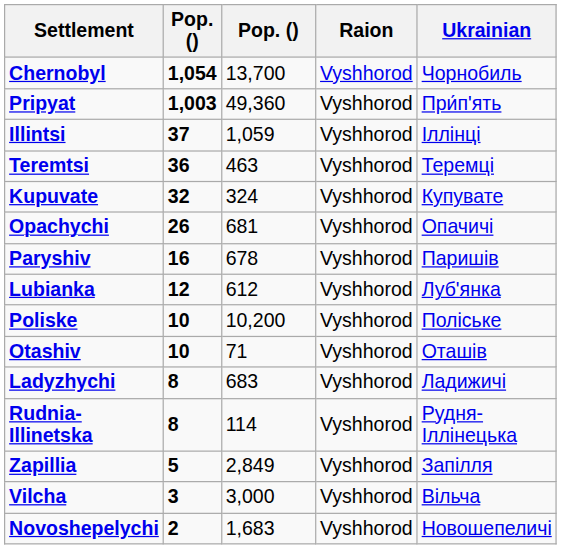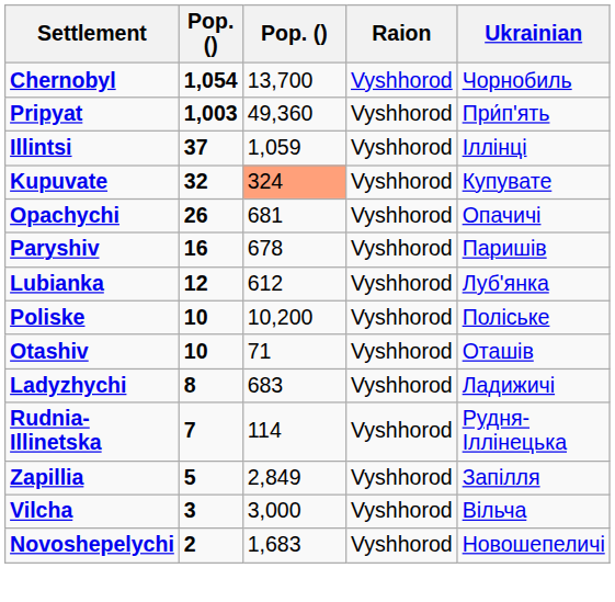 <table class="wikitable sortable">
 <tr>
 <th width="120px">Settlement</th>
 <th width="30px">Pop. ()</th>
 <th width="70px">Pop. ()</th>
 <th width="40px">Raion</th>
 <th width="100px"><a href='#'>Ukrainian</a></th>
 </tr>
 <tr>
 <td><strong><a href='#'>Chernobyl</a></strong> </td>
 <td><div><strong>1,054</strong></div></td>
 <td><div>13,700</div></td>
 <td><a href='#'>Vyshhorod</a></td>
 <td><a href='#'>Чорнобиль</a></td>
 </tr>
 <tr>
 <td><strong><a href='#'>Pripyat</a></strong> </td>
 <td><div><strong>1,003</strong></div></td>
 <td><div>49,360</div></td>
 <td>Vyshhorod</td>
 <td><a href='#'>При́п'ять</a></td>
 </tr>
 <tr>
 <td><strong><a href='#'>Illintsi</a></strong></td>
 <td><div><strong>37</strong></div></td>
 <td><div>1,059</div></td>
 <td>Vyshhorod</td>
 <td><a href='#'>Іллінці</a></td>
 </tr>
 <tr>
-<td><strong><a href='#'>Teremtsi</a></strong></td>
-<td><div><strong>36</strong></div></td>
-<td><div>463</div></td>
-<td>Vyshhorod</td>
-<td><a href='#'>Теремці</a></td>
-</tr>
-<tr>
 <td><strong><a href='#'>Kupuvate</a></strong></td>
 <td><div><strong>32</strong></div></td>
-<td><div>324</div></td>
+<td style="background: lightsalmon;"><div>324</div></td>
 <td>Vyshhorod</td>
 <td><a href='#'>Купувате</a></td>
 </tr>
 <tr>
 <td><strong><a href='#'>Opachychi</a></strong></td>
 <td><div><strong>26</strong></div></td>
 <td><div>681</div></td>
 <td>Vyshhorod</td>
 <td><a href='#'>Опачичі</a></td>
 </tr>
 <tr>
 <td><strong><a href='#'>Paryshiv</a></strong></td>
 <td><div><strong>16</strong></div></td>
 <td><div>678</div></td>
 <td>Vyshhorod</td>
 <td><a href='#'>Паришів</a></td>
 </tr>
 <tr>
 <td><strong><a href='#'>Lubianka</a></strong></td>
 <td><div><strong>12</strong></div></td>
 <td><div>612</div></td>
 <td>Vyshhorod</td>
 <td><a href='#'>Луб'янка</a></td>
 </tr>
 <tr>
 <td><strong><a href='#'>Poliske</a></strong></td>
 <td><div><strong>10</strong></div></td>
 <td><div>10,200</div></td>
 <td>Vyshhorod</td>
 <td><a href='#'>Поліське</a></td>
 </tr>
 <tr>
 <td><strong><a href='#'>Otashiv</a></strong></td>
 <td><div><strong>10</strong></div></td>
 <td><div>71</div></td>
 <td>Vyshhorod</td>
 <td><a href='#'>Оташів</a></td>
 </tr>
 <tr>
 <td><strong><a href='#'>Ladyzhychi</a></strong></td>
 <td><div><strong>8</strong></div></td>
 <td><div>683</div></td>
 <td>Vyshhorod</td>
 <td><a href='#'>Ладижичі</a></td>
 </tr>
 <tr>
 <td><strong><a href='#'>Rudnia-Illinetska</a></strong></td>
-<td><div><strong>8</strong></div></td>
+<td><div><strong>7</strong></div></td>
 <td><div>114</div></td>
 <td>Vyshhorod</td>
 <td><a href='#'>Рудня-Іллінецька</a></td>
 </tr>
 <tr>
 <td><strong><a href='#'>Zapillia</a></strong></td>
 <td><div><strong>5</strong></div></td>
 <td><div>2,849</div></td>
 <td>Vyshhorod</td>
 <td><a href='#'>Запілля</a></td>
 </tr>
 <tr>
 <td><strong><a href='#'>Vilcha</a></strong></td>
 <td><div><strong>3</strong></div></td>
 <td><div>3,000</div></td>
 <td>Vyshhorod</td>
 <td><a href='#'>Вільча</a></td>
 </tr>
 <tr>
 <td><strong><a href='#'>Novoshepelychi</a></strong></td>
 <td><div><strong>2</strong></div></td>
 <td><div>1,683</div></td>
 <td>Vyshhorod</td>
 <td><a href='#'>Новошепеличі</a></td>
 </tr>
 </table>
